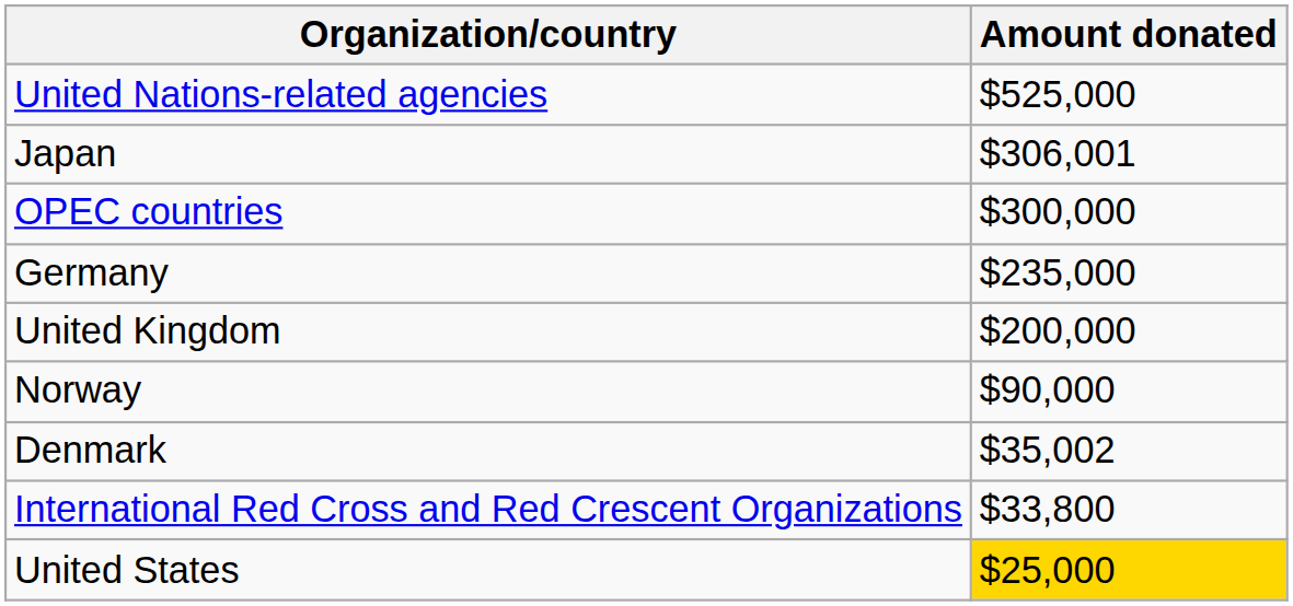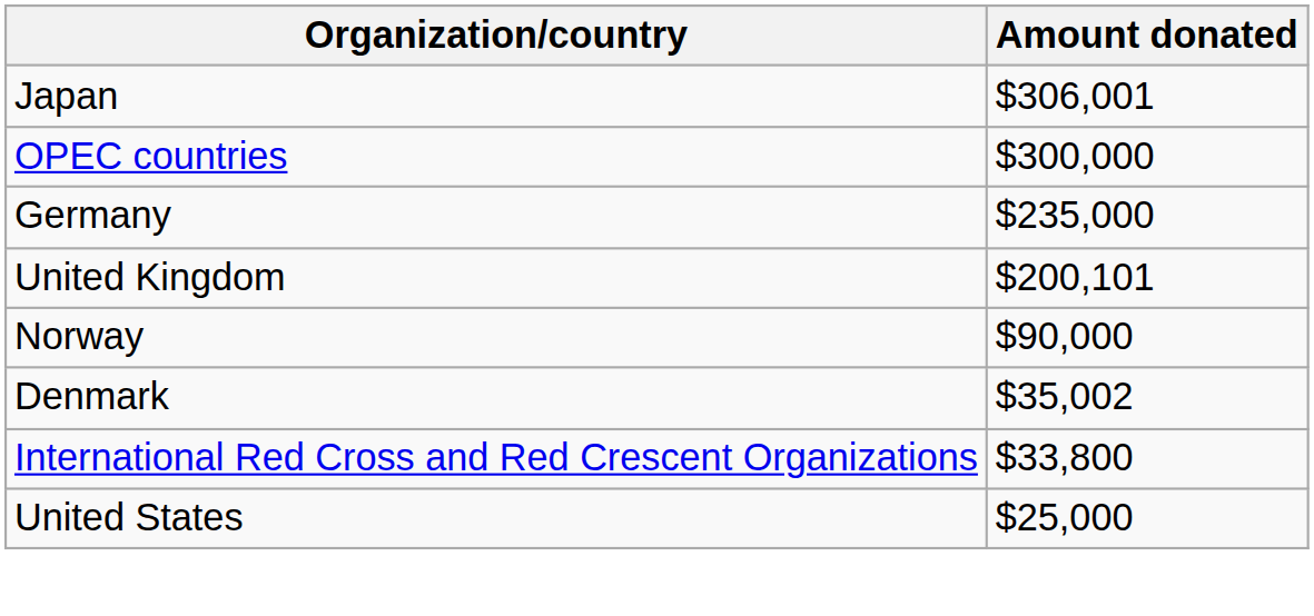 <table class="wikitable" border="1">
 <tr>
 <th>Organization/country</th>
 <th>Amount donated</th>
-</tr>
-<tr>
-<td><a href='#'>United Nations-related agencies</a></td>
-<td>$525,000</td>
 </tr>
 <tr>
 <td>Japan</td>
 <td>$306,001</td>
 </tr>
 <tr>
 <td><a href='#'>OPEC countries</a></td>
 <td>$300,000</td>
 </tr>
 <tr>
 <td>Germany</td>
 <td>$235,000</td>
 </tr>
 <tr>
 <td>United Kingdom</td>
-<td>$200,000</td>
+<td>$200,101</td>
 </tr>
 <tr>
 <td>Norway</td>
 <td>$90,000</td>
 </tr>
 <tr>
 <td>Denmark</td>
 <td>$35,002</td>
 </tr>
 <tr>
 <td><a href='#'>International Red Cross and Red Crescent Organizations</a></td>
 <td>$33,800</td>
 </tr>
 <tr>
 <td>United States</td>
-<td style="background: gold;">$25,000</td>
+<td>$25,000</td>
 </tr>
 </table>
